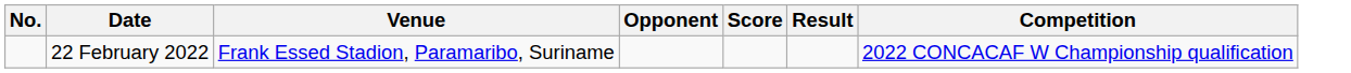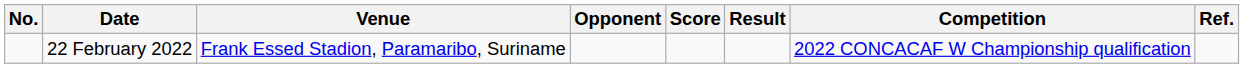 <table class="wikitable">
 <tr>
 <th>No.</th>
 <th>Date</th>
 <th>Venue</th>
 <th>Opponent</th>
 <th>Score</th>
 <th>Result</th>
 <th>Competition</th>
+<th>Ref.</th>
 </tr>
 <tr>
 <td></td>
 <td>22 February 2022</td>
 <td><a href='#'>Frank Essed Stadion</a>, <a href='#'>Paramaribo</a>, Suriname</td>
 <td></td>
 <td></td>
 <td></td>
 <td><a href='#'>2022 CONCACAF W Championship qualification</a></td>
+<td></td>
 </tr>
 </table>
